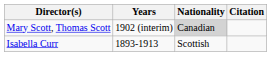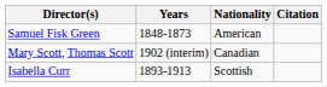 <table class="wikitable sortable">
 <tr>
 <th>Director(s)</th>
 <th>Years</th>
 <th>Nationality</th>
 <th>Citation</th>
 </tr>
 <tr>
+<td><a href='#'>Samuel Fisk Green</a></td>
+<td>1848-1873</td>
+<td>American</td>
+<td></td>
+</tr>
+<tr>
 <td><a href='#'>Mary Scott</a>, <a href='#'>Thomas Scott</a></td>
 <td>1902 (interim)</td>
-<td style="background: lightgrey;">Canadian</td>
+<td>Canadian</td>
 <td></td>
 </tr>
 <tr>
 <td><a href='#'>Isabella Curr</a></td>
 <td>1893-1913</td>
 <td>Scottish</td>
 <td></td>
 </tr>
 </table>
